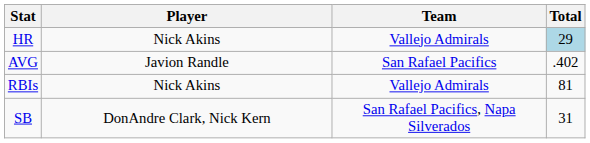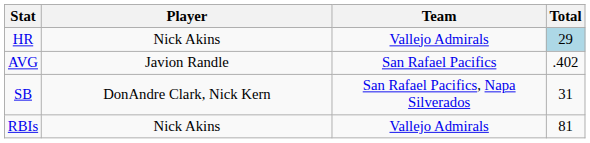 <table class="wikitable"  style="width:50%; text-align:center;">
 <tr>
 <th style="width:5%;">Stat</th>
 <th style="width:55%;">Player</th>
 <th style="width:55%;">Team</th>
 <th style="width:5%;">Total</th>
 </tr>
 <tr>
 <td><a href='#'>HR</a></td>
 <td>Nick Akins</td>
 <td><a href='#'>Vallejo Admirals</a></td>
 <td style="background: lightblue;">29</td>
 </tr>
 <tr>
 <td><a href='#'>AVG</a></td>
 <td>Javion Randle</td>
 <td><a href='#'>San Rafael Pacifics</a></td>
 <td>.402</td>
 </tr>
 <tr>
+<td><a href='#'>SB</a></td>
+<td>DonAndre Clark, Nick Kern</td>
+<td><a href='#'>San Rafael Pacifics</a>, <a href='#'>Napa Silverados</a></td>
+<td>31</td>
+</tr>
+<tr>
 <td><a href='#'>RBIs</a></td>
 <td>Nick Akins</td>
 <td><a href='#'>Vallejo Admirals</a></td>
 <td>81</td>
 </tr>
-<tr>
-<td><a href='#'>SB</a></td>
-<td>DonAndre Clark, Nick Kern</td>
-<td><a href='#'>San Rafael Pacifics</a>, <a href='#'>Napa Silverados</a></td>
-<td>31</td>
-</tr>
 </table>
